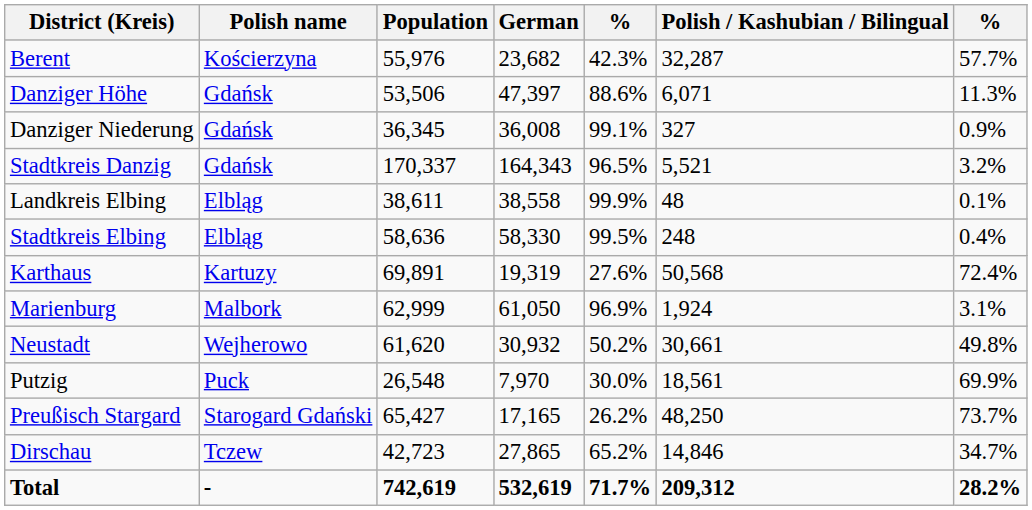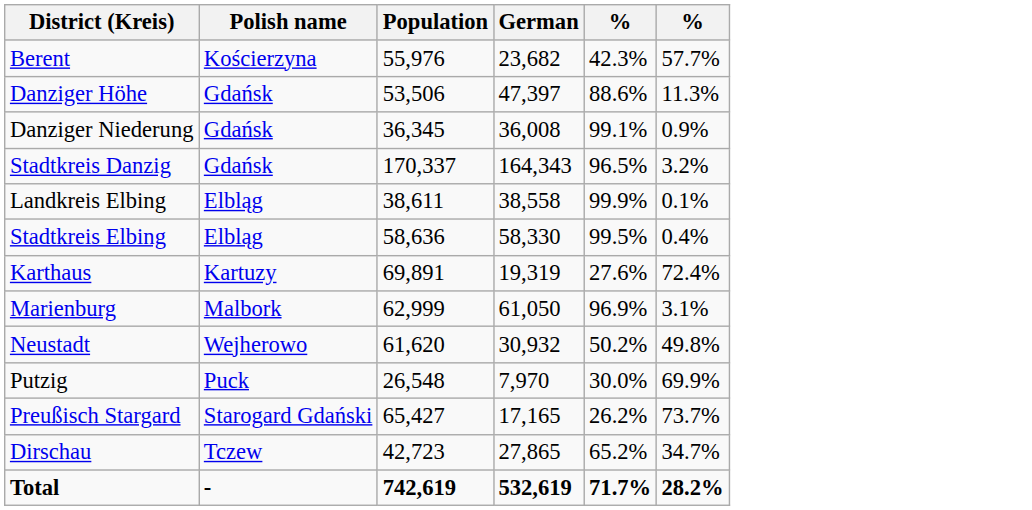 <table class="wikitable sortable">
 <tr>
 <th>District (Kreis)</th>
 <th>Polish name</th>
 <th>Population</th>
 <th>German</th>
 <th>%</th>
-<th>Polish / Kashubian / Bilingual</th>
 <th>%</th>
 </tr>
 <tr>
 <td><a href='#'>Berent</a></td>
 <td><a href='#'>Kościerzyna</a></td>
 <td>55,976</td>
 <td>23,682</td>
 <td>42.3%</td>
-<td>32,287</td>
 <td>57.7%</td>
 </tr>
 <tr>
 <td><a href='#'>Danziger Höhe</a></td>
 <td><a href='#'>Gdańsk</a></td>
 <td>53,506</td>
 <td>47,397</td>
 <td>88.6%</td>
-<td>6,071</td>
 <td>11.3%</td>
 </tr>
 <tr>
 <td>Danziger Niederung</td>
 <td><a href='#'>Gdańsk</a></td>
 <td>36,345</td>
 <td>36,008</td>
 <td>99.1%</td>
-<td>327</td>
 <td>0.9%</td>
 </tr>
 <tr>
 <td><a href='#'>Stadtkreis Danzig</a></td>
 <td><a href='#'>Gdańsk</a></td>
 <td>170,337</td>
 <td>164,343</td>
 <td>96.5%</td>
-<td>5,521</td>
 <td>3.2%</td>
 </tr>
 <tr>
 <td>Landkreis Elbing</td>
 <td><a href='#'>Elbląg</a></td>
 <td>38,611</td>
 <td>38,558</td>
 <td>99.9%</td>
-<td>48</td>
 <td>0.1%</td>
 </tr>
 <tr>
 <td><a href='#'>Stadtkreis Elbing</a></td>
 <td><a href='#'>Elbląg</a></td>
 <td>58,636</td>
 <td>58,330</td>
 <td>99.5%</td>
-<td>248</td>
 <td>0.4%</td>
 </tr>
 <tr>
 <td><a href='#'>Karthaus</a></td>
 <td><a href='#'>Kartuzy</a></td>
 <td>69,891</td>
 <td>19,319</td>
 <td>27.6%</td>
-<td>50,568</td>
 <td>72.4%</td>
 </tr>
 <tr>
 <td><a href='#'>Marienburg</a></td>
 <td><a href='#'>Malbork</a></td>
 <td>62,999</td>
 <td>61,050</td>
 <td>96.9%</td>
-<td>1,924</td>
 <td>3.1%</td>
 </tr>
 <tr>
 <td><a href='#'>Neustadt</a></td>
 <td><a href='#'>Wejherowo</a></td>
 <td>61,620</td>
 <td>30,932</td>
 <td>50.2%</td>
-<td>30,661</td>
 <td>49.8%</td>
 </tr>
 <tr>
 <td>Putzig</td>
 <td><a href='#'>Puck</a></td>
 <td>26,548</td>
 <td>7,970</td>
 <td>30.0%</td>
-<td>18,561</td>
 <td>69.9%</td>
 </tr>
 <tr>
 <td><a href='#'>Preußisch Stargard</a></td>
 <td><a href='#'>Starogard Gdański</a></td>
 <td>65,427</td>
 <td>17,165</td>
 <td>26.2%</td>
-<td>48,250</td>
 <td>73.7%</td>
 </tr>
 <tr>
 <td><a href='#'>Dirschau</a></td>
 <td><a href='#'>Tczew</a></td>
 <td>42,723</td>
 <td>27,865</td>
 <td>65.2%</td>
-<td>14,846</td>
 <td>34.7%</td>
 </tr>
 <tr>
 <td><strong>Total</strong></td>
 <td><strong>-</strong></td>
 <td><strong>742,619</strong></td>
 <td><strong>532,619</strong></td>
 <td><strong>71.7%</strong></td>
-<td><strong>209,312</strong></td>
 <td><strong>28.2%</strong></td>
 </tr>
 </table>
